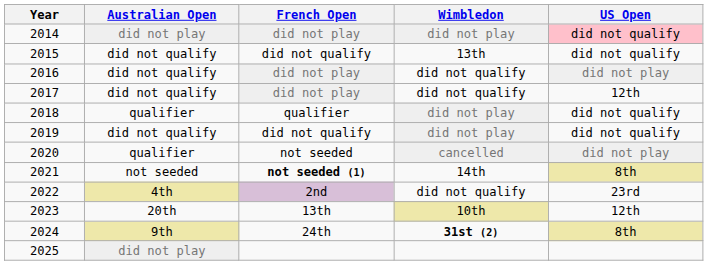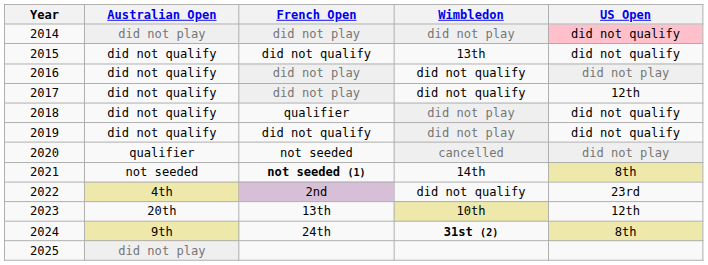 <table class="wikitable" style="text-align:center">
 <tr>
 <th width="80">Year</th>
 <th width="160"><a href='#'>Australian Open</a></th>
 <th width="160"><a href='#'>French Open</a></th>
 <th width="160"><a href='#'>Wimbledon</a></th>
 <th width="160"><a href='#'>US Open</a></th>
 </tr>
 <tr>
 <td>2014</td>
 <td bgcolor=efefef style=color:#767676>did not play</td>
 <td bgcolor=efefef style=color:#767676>did not play</td>
 <td bgcolor=efefef style=color:#767676>did not play</td>
 <td style="background: pink;">did not qualify</td>
 </tr>
 <tr>
 <td>2015</td>
 <td>did not qualify</td>
 <td>did not qualify</td>
 <td>13th</td>
 <td>did not qualify</td>
 </tr>
 <tr>
 <td>2016</td>
 <td>did not qualify</td>
 <td bgcolor=efefef style=color:#767676>did not play</td>
 <td>did not qualify</td>
 <td bgcolor=efefef style=color:#767676>did not play</td>
 </tr>
 <tr>
 <td>2017</td>
 <td>did not qualify</td>
 <td bgcolor=efefef style=color:#767676>did not play</td>
 <td>did not qualify</td>
 <td>12th</td>
 </tr>
 <tr>
 <td>2018</td>
-<td>qualifier</td>
+<td>did not qualify</td>
 <td>qualifier</td>
 <td bgcolor=efefef style=color:#767676>did not play</td>
 <td>did not qualify</td>
 </tr>
 <tr>
 <td>2019</td>
 <td>did not qualify</td>
 <td>did not qualify</td>
 <td bgcolor=efefef style=color:#767676>did not play</td>
 <td>did not qualify</td>
 </tr>
 <tr>
 <td>2020</td>
 <td>qualifier</td>
 <td>not seeded</td>
 <td bgcolor=efefef style=color:#767676>cancelled</td>
 <td bgcolor=efefef style=color:#767676>did not play</td>
 </tr>
 <tr>
 <td>2021</td>
 <td>not seeded</td>
 <td><strong>not seeded <small>(1)</small></strong></td>
 <td>14th</td>
 <td bgcolor="eee8aa">8th</td>
 </tr>
 <tr>
 <td>2022</td>
 <td bgcolor=eee8aa>4th</td>
 <td bgcolor=thistle>2nd</td>
 <td>did not qualify</td>
 <td>23rd</td>
 </tr>
 <tr>
 <td>2023</td>
 <td>20th</td>
 <td>13th</td>
 <td bgcolor=eee8aa>10th</td>
 <td>12th</td>
 </tr>
 <tr>
 <td>2024</td>
 <td bgcolor=eee8aa>9th</td>
 <td>24th</td>
 <td><strong>31st <small>(2)</small></strong></td>
 <td bgcolor=eee8aa>8th</td>
 </tr>
 <tr>
 <td>2025</td>
 <td bgcolor=efefef style=color:#767676>did not play</td>
 <td></td>
 <td></td>
 <td></td>
 </tr>
 </table>
